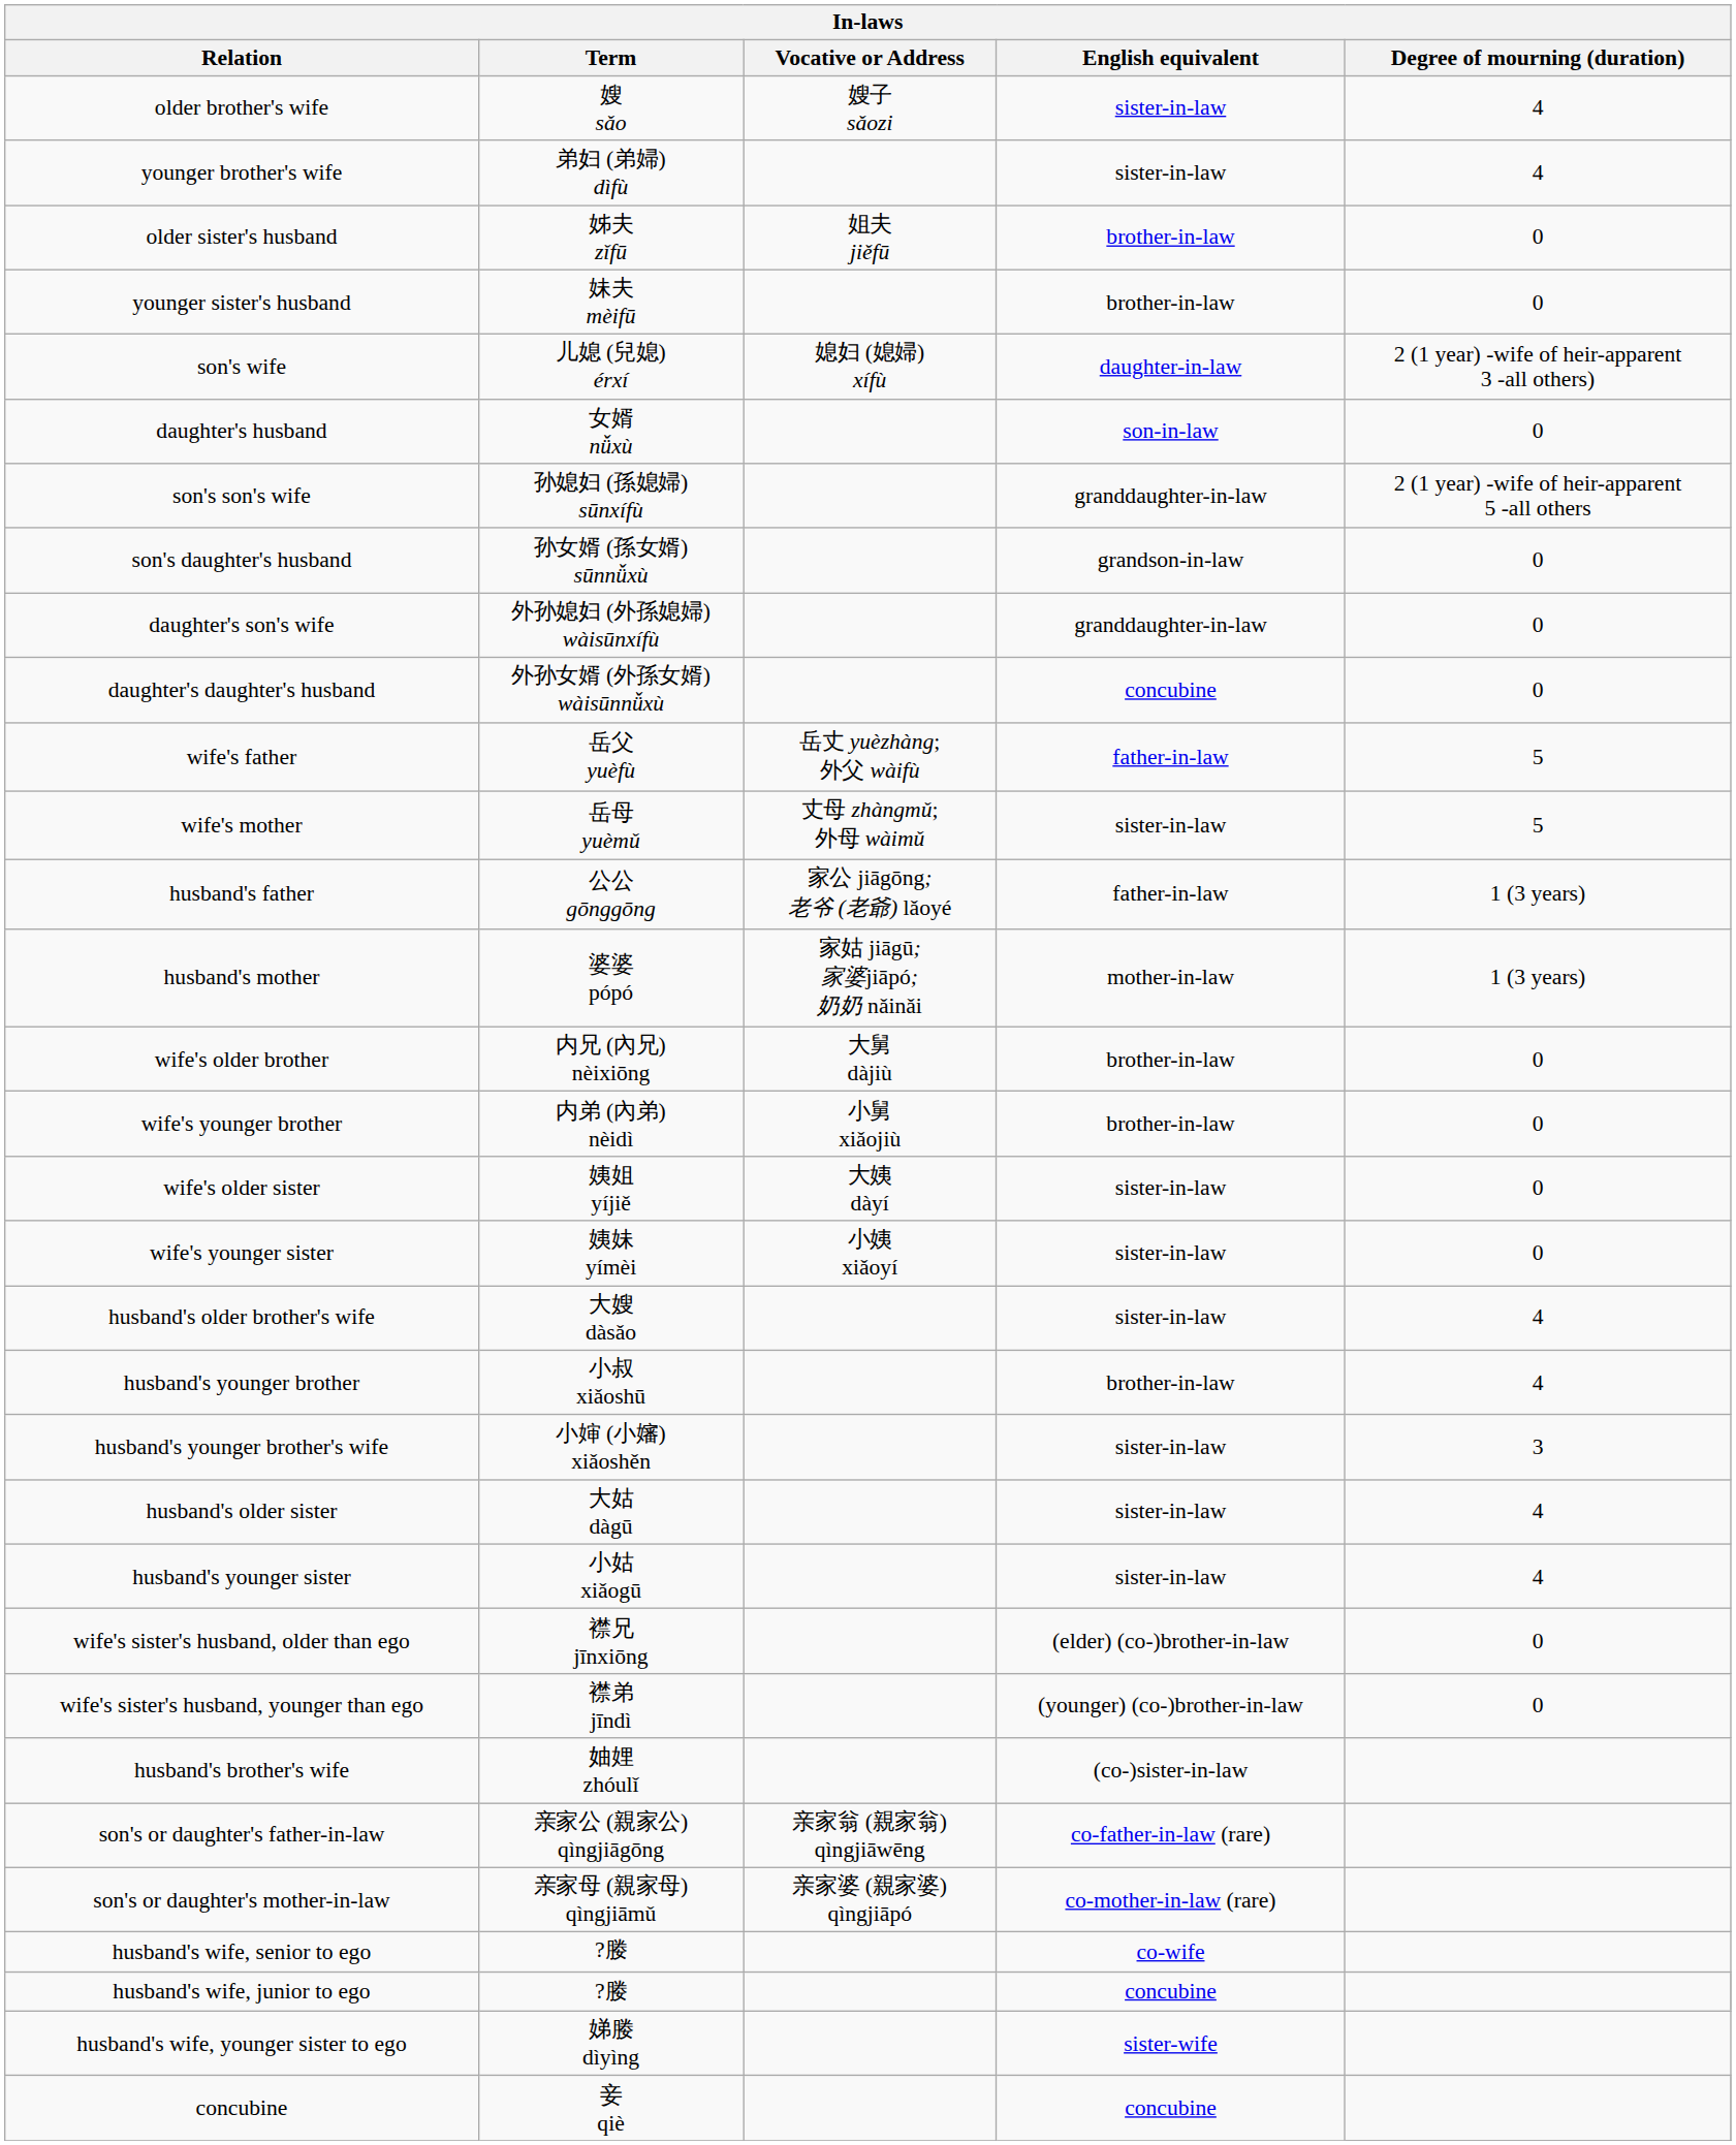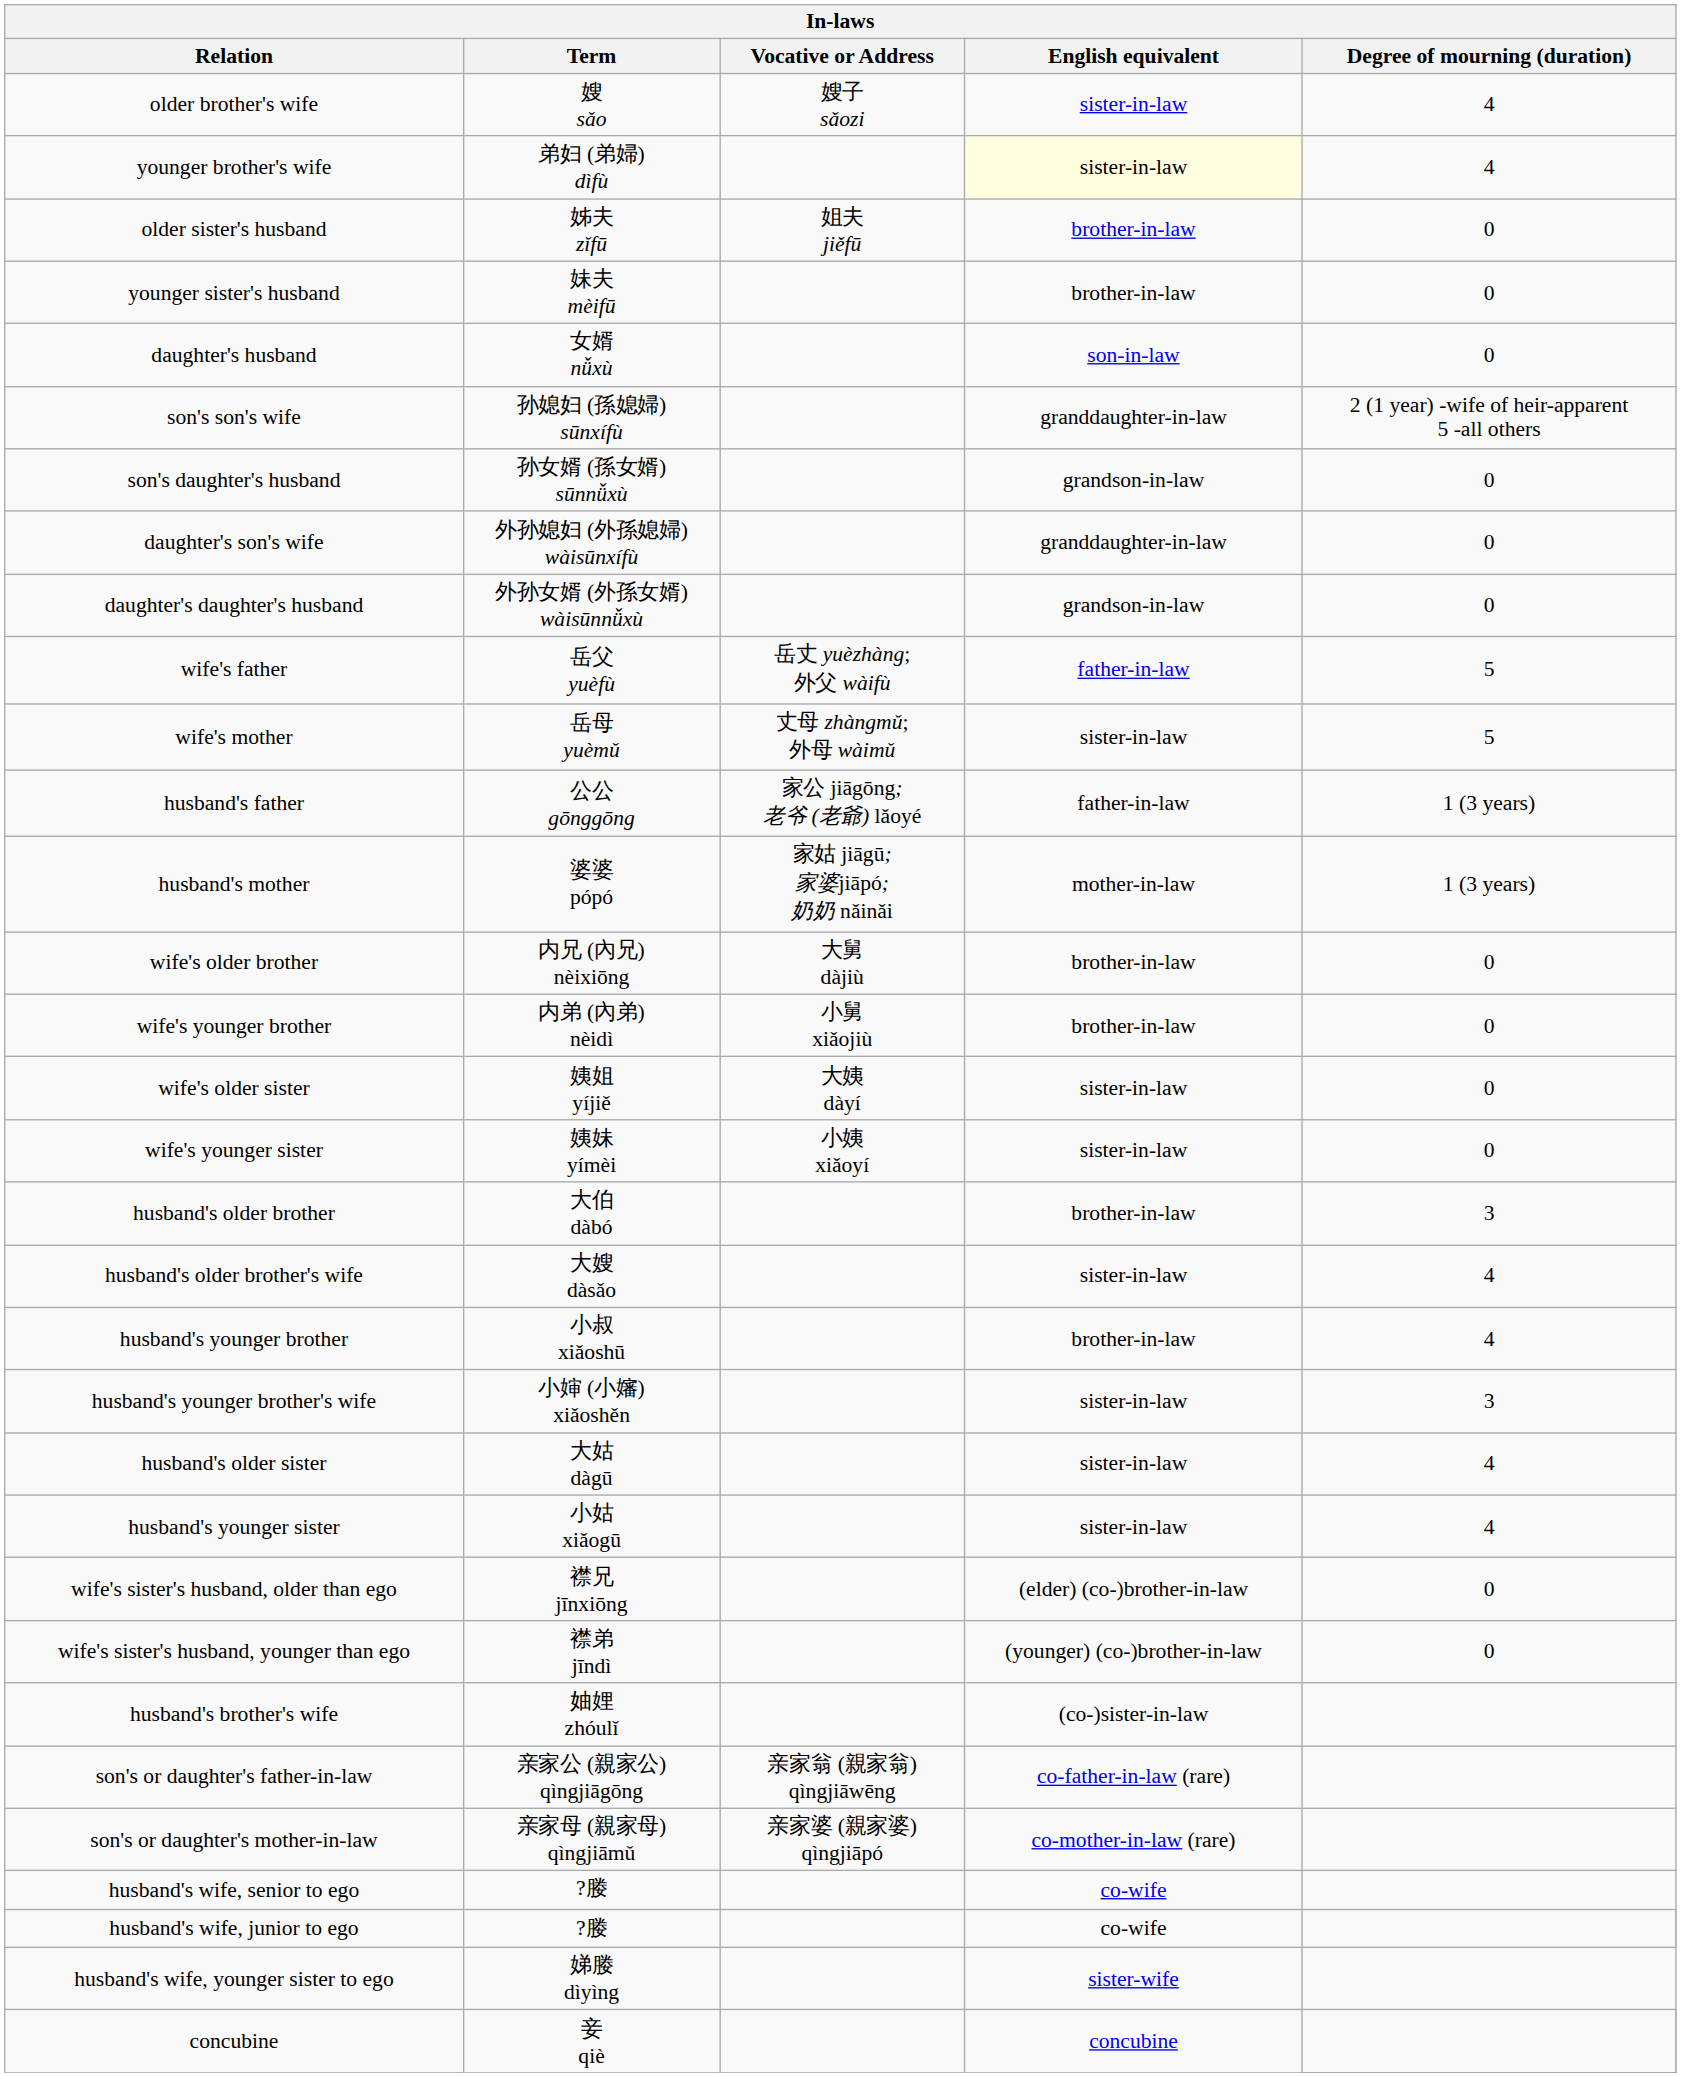 <table class="collapsible wikitable collapsed" style="width: 98%; border: #999 solid 1px; text-align: center; margin-bottom: 0;">
 <tr>
 <th colspan="5">In-laws</th>
 </tr>
 <tr>
 <th>Relation</th>
 <th>Term</th>
 <th>Vocative or Address</th>
 <th>English equivalent</th>
 <th>Degree of mourning (duration)</th>
 </tr>
 <tr>
 <td>older brother's wife</td>
 <td>嫂<br><em>sǎo</em></td>
 <td>嫂子<br><em>sǎozi</em></td>
 <td><a href='#'>sister-in-law</a></td>
 <td>4</td>
 </tr>
 <tr>
 <td>younger brother's wife</td>
 <td>弟妇 (弟婦) <br><em>dìfù</em></td>
 <td></td>
-<td>sister-in-law</td>
+<td style="background: lightyellow;">sister-in-law</td>
 <td>4</td>
 </tr>
 <tr>
 <td>older sister's husband</td>
 <td>姊夫<br><em>zǐfū</em></td>
 <td>姐夫<br><em>jiěfū</em></td>
 <td><a href='#'>brother-in-law</a></td>
 <td>0</td>
 </tr>
 <tr>
 <td>younger sister's husband</td>
 <td>妹夫<br><em>mèifū</em></td>
 <td></td>
 <td>brother-in-law</td>
 <td>0</td>
-</tr>
-<tr>
-<td>son's wife</td>
-<td>儿媳 (兒媳) <br><em>érxí</em></td>
-<td>媳妇 (媳婦) <br><em>xífù</em></td>
-<td><a href='#'>daughter-in-law</a></td>
-<td>2 (1 year) -wife of heir-apparent<br>3 -all others)</td>
 </tr>
 <tr>
 <td>daughter's husband</td>
 <td>女婿<br><em>nǚxù</em></td>
 <td></td>
 <td><a href='#'>son-in-law</a></td>
 <td>0</td>
 </tr>
 <tr>
 <td>son's son's wife</td>
 <td>孙媳妇 (孫媳婦) <br><em>sūnxífù</em></td>
 <td></td>
 <td>granddaughter-in-law</td>
 <td>2 (1 year) -wife of heir-apparent<br>5 -all others</td>
 </tr>
 <tr>
 <td>son's daughter's husband</td>
 <td>孙女婿  (孫女婿) <br><em>sūnnǚxù</em></td>
 <td></td>
 <td>grandson-in-law</td>
 <td>0</td>
 </tr>
 <tr>
 <td>daughter's son's wife</td>
 <td>外孙媳妇 (外孫媳婦) <br><em>wàisūnxífù</em></td>
 <td></td>
 <td>granddaughter-in-law</td>
 <td>0</td>
 </tr>
 <tr>
 <td>daughter's daughter's husband</td>
 <td>外孙女婿 (外孫女婿) <br><em>wàisūnnǚxù</em></td>
 <td></td>
-<td><a href='#'>concubine</a></td>
+<td>grandson-in-law</td>
 <td>0</td>
 </tr>
 <tr>
 <td>wife's father</td>
 <td>岳父<br><em>yuèfù</em></td>
 <td>岳丈 <em>yuèzhàng</em>;<br>外父 <em>wàifù</em></td>
 <td><a href='#'>father-in-law</a></td>
 <td>5</td>
 </tr>
 <tr>
 <td>wife's mother</td>
 <td>岳母<br><em>yuèmǔ</em></td>
 <td>丈母 <em>zhàngmǔ</em>;<br>外母 <em>wàimǔ</em></td>
 <td>sister-in-law</td>
 <td>5</td>
 </tr>
 <tr>
 <td>husband's father</td>
 <td>公公<br><em>gōnggōng</td>
 <td>家公 </em>jiāgōng<em>;<br> 老爷 (老爺) </em>lǎoyé<em></td>
 <td>father-in-law</td>
 <td>1 (3 years)</td>
 </tr>
 <tr>
 <td>husband's mother</td>
 <td>婆婆<br></em>pópó<em></td>
 <td>家姑 </em>jiāgū<em>;<br>家婆</em>jiāpó<em>;<br>奶奶 </em>nǎinǎi<em></td>
 <td>mother-in-law</td>
 <td>1 (3 years)</td>
 </tr>
 <tr>
 <td>wife's older brother</td>
 <td>内兄 (內兄) <br></em>nèixiōng<em></td>
 <td>大舅<br></em>dàjiù<em></td>
 <td>brother-in-law</td>
 <td>0</td>
 </tr>
 <tr>
 <td>wife's younger brother</td>
 <td>内弟 (內弟) <br></em>nèidì<em></td>
 <td>小舅<br></em>xiǎojiù<em></td>
 <td>brother-in-law</td>
 <td>0</td>
 </tr>
 <tr>
 <td>wife's older sister</td>
 <td>姨姐 <br></em> yíjiě<em></td>
 <td>大姨 <br></em>dàyí<em></td>
 <td>sister-in-law</td>
 <td>0</td>
 </tr>
 <tr>
 <td>wife's younger sister</td>
 <td>姨妹 <br></em>yímèi<em></td>
 <td>小姨<br></em>xiǎoyí<em></td>
 <td>sister-in-law</td>
 <td>0</td>
+</tr>
+<tr>
+<td>husband's older brother</td>
+<td>大伯 <br></em>dàbó<em></td>
+<td></td>
+<td>brother-in-law</td>
+<td>3</td>
 </tr>
 <tr>
 <td>husband's older brother's wife</td>
 <td>大嫂<br></em>dàsǎo<em></td>
 <td></td>
 <td>sister-in-law</td>
 <td>4</td>
 </tr>
 <tr>
 <td>husband's younger brother</td>
 <td>小叔<br></em>xiǎoshū<em></td>
 <td></td>
 <td>brother-in-law</td>
 <td>4</td>
 </tr>
 <tr>
 <td>husband's younger brother's wife</td>
 <td>小婶 (小嬸) <br></em>xiǎoshěn<em></td>
 <td></td>
 <td>sister-in-law</td>
 <td>3</td>
 </tr>
 <tr>
 <td>husband's older sister</td>
 <td>大姑  <br></em>dàgū<em></td>
 <td></td>
 <td>sister-in-law</td>
 <td>4</td>
 </tr>
 <tr>
 <td>husband's younger sister</td>
 <td>小姑 <br></em>xiǎogū<em></td>
 <td></td>
 <td>sister-in-law</td>
 <td>4</td>
 </tr>
 <tr>
 <td>wife's sister's husband, older than ego</td>
 <td>襟兄 <br></em>jīnxiōng<em></td>
 <td></td>
 <td>(elder) (co-)brother-in-law</td>
 <td>0</td>
 </tr>
 <tr>
 <td>wife's sister's husband, younger than ego</td>
 <td>襟弟 <br></em>jīndì<em></td>
 <td></td>
 <td>(younger) (co-)brother-in-law</td>
 <td>0</td>
 </tr>
 <tr>
 <td>husband's brother's wife</td>
 <td>妯娌 <br></em>zhóulǐ <em></td>
 <td></td>
 <td>(co-)sister-in-law</td>
 <td></td>
 </tr>
 <tr>
 <td>son's or daughter's father-in-law</td>
 <td>亲家公 (親家公) <br></em>qìngjiāgōng<em></td>
 <td>亲家翁 (親家翁) <br></em>qìngjiāwēng<em></td>
 <td><a href='#'>co-father-in-law</a> (rare)</td>
 <td></td>
 </tr>
 <tr>
 <td>son's or daughter's mother-in-law</td>
 <td>亲家母 (親家母) <br></em>qìngjiāmǔ <em></td>
 <td>亲家婆 (親家婆) <br></em>qìngjiāpó<em></td>
 <td><a href='#'>co-mother-in-law</a> (rare)</td>
 <td></td>
 </tr>
 <tr>
 <td>husband's wife, senior to ego</td>
 <td>?媵</td>
 <td></td>
 <td><a href='#'>co-wife</a></td>
 <td></td>
 </tr>
 <tr>
 <td>husband's wife, junior to ego</td>
 <td>?媵</td>
 <td></td>
-<td><a href='#'>concubine</a></td>
+<td>co-wife</td>
 </tr>
 <tr>
 <td>husband's wife, younger sister to ego</td>
 <td>娣媵 <br></em>dìyìng<em></td>
 <td></td>
 <td><a href='#'>sister-wife</a></td>
 <td></td>
 </tr>
 <tr>
 <td>concubine</td>
 <td>妾<br></em>qiè<em></td>
 <td></td>
 <td><a href='#'>concubine</a></td>
 </tr>
 </table>
